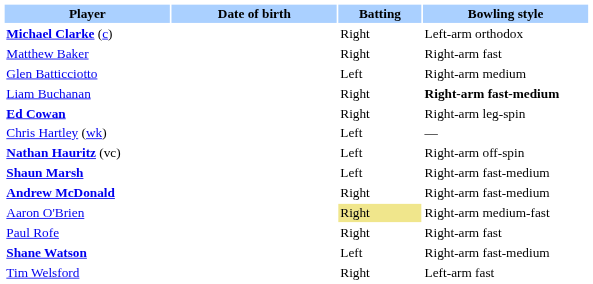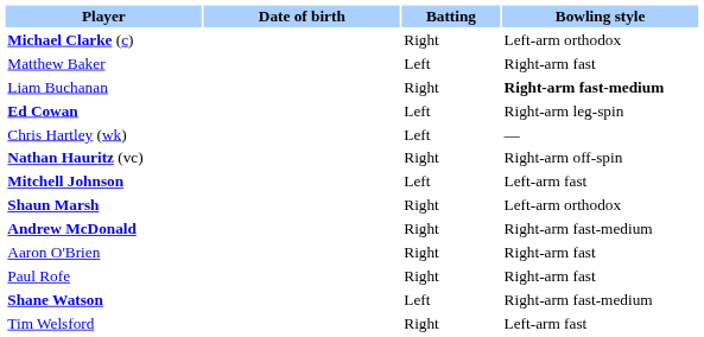 <table class="sortable" style="width:80%;" border="0" cellspacing="2" cellpadding="2">
 <tr style="background:#aad0ff;">
 <th width=20%>Player</th>
 <th width=20%>Date of birth</th>
 <th width=10%>Batting</th>
 <th width=20%>Bowling style</th>
 </tr>
 <tr>
 <td><strong><a href='#'>Michael Clarke</a></strong> (<a href='#'>c</a>)</td>
 <td></td>
 <td>Right</td>
 <td>Left-arm orthodox</td>
 </tr>
 <tr>
 <td><a href='#'>Matthew Baker</a></td>
 <td></td>
-<td>Right</td>
+<td>Left</td>
 <td>Right-arm fast</td>
-</tr>
-<tr>
-<td><a href='#'>Glen Batticciotto</a></td>
-<td></td>
-<td>Left</td>
-<td>Right-arm medium</td>
 </tr>
 <tr>
 <td><a href='#'>Liam Buchanan</a></td>
 <td></td>
 <td>Right</td>
 <td><strong>Right-arm fast-medium</strong></td>
 </tr>
 <tr>
 <td><strong><a href='#'>Ed Cowan</a></strong></td>
 <td></td>
-<td>Right</td>
+<td>Left</td>
 <td>Right-arm leg-spin</td>
 </tr>
 <tr>
 <td><a href='#'>Chris Hartley</a> (<a href='#'>wk</a>)</td>
 <td></td>
 <td>Left</td>
 <td>—</td>
 </tr>
 <tr>
 <td><strong><a href='#'>Nathan Hauritz</a></strong> (vc)</td>
 <td></td>
+<td>Right</td>
+<td>Right-arm off-spin</td>
+</tr>
+<tr>
+<td><strong><a href='#'>Mitchell Johnson</a></strong></td>
+<td></td>
 <td>Left</td>
-<td>Right-arm off-spin</td>
+<td>Left-arm fast</td>
 </tr>
 <tr>
 <td><strong><a href='#'>Shaun Marsh</a></strong></td>
 <td></td>
-<td>Left</td>
-<td>Right-arm fast-medium</td>
+<td>Right</td>
+<td>Left-arm orthodox</td>
 </tr>
 <tr>
 <td><strong><a href='#'>Andrew McDonald</a></strong></td>
 <td></td>
 <td>Right</td>
 <td>Right-arm fast-medium</td>
 </tr>
 <tr>
 <td><a href='#'>Aaron O'Brien</a></td>
 <td></td>
-<td style="background: khaki;">Right</td>
-<td>Right-arm medium-fast</td>
+<td>Right</td>
+<td>Right-arm fast</td>
 </tr>
 <tr>
 <td><a href='#'>Paul Rofe</a></td>
 <td></td>
 <td>Right</td>
 <td>Right-arm fast</td>
 </tr>
 <tr>
 <td><strong><a href='#'>Shane Watson</a></strong></td>
 <td></td>
 <td>Left</td>
 <td>Right-arm fast-medium</td>
 </tr>
 <tr>
 <td><a href='#'>Tim Welsford</a></td>
 <td></td>
 <td>Right</td>
 <td>Left-arm fast</td>
 </tr>
 </table>
